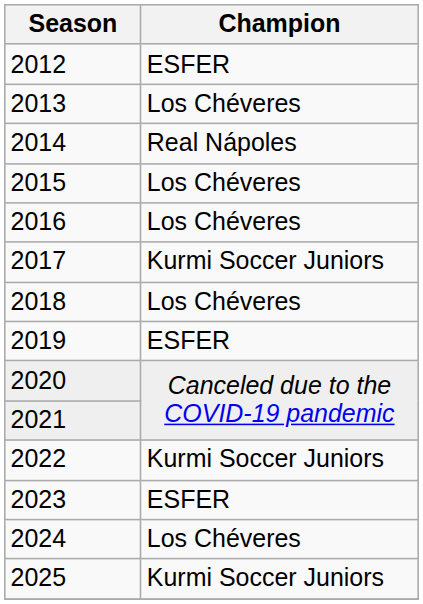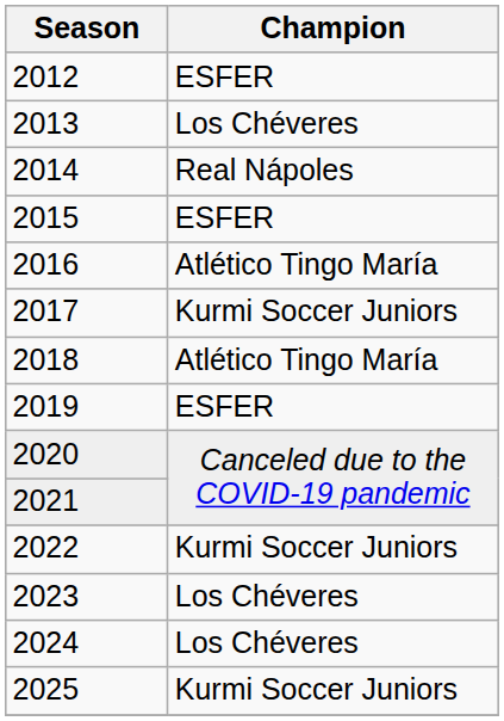 <table class="wikitable sortable">
 <tr>
 <th width=80px>Season</th>
 <th width=170px>Champion</th>
 </tr>
 <tr>
 <td>2012</td>
 <td>ESFER</td>
 </tr>
 <tr>
 <td>2013</td>
 <td>Los Chéveres</td>
 </tr>
 <tr>
 <td>2014</td>
 <td>Real Nápoles</td>
 </tr>
 <tr>
 <td>2015</td>
-<td>Los Chéveres</td>
+<td>ESFER</td>
 </tr>
 <tr>
 <td>2016</td>
-<td>Los Chéveres</td>
+<td>Atlético Tingo María</td>
 </tr>
 <tr>
 <td>2017</td>
 <td>Kurmi Soccer Juniors</td>
 </tr>
 <tr>
 <td>2018</td>
-<td>Los Chéveres</td>
+<td>Atlético Tingo María</td>
 </tr>
 <tr>
 <td>2019</td>
 <td>ESFER</td>
 </tr>
 <tr bgcolor=#efefef>
 <td>2020</td>
 <td rowspan=2 colspan="1" align=center><em>Canceled due to the <a href='#'>COVID-19 pandemic</a></em></td>
 </tr>
 <tr bgcolor=#efefef>
 <td>2021</td>
 </tr>
 <tr>
 <td>2022</td>
 <td>Kurmi Soccer Juniors</td>
 </tr>
 <tr>
 <td>2023</td>
-<td>ESFER</td>
+<td>Los Chéveres</td>
 </tr>
 <tr>
 <td>2024</td>
 <td>Los Chéveres</td>
 </tr>
 <tr>
 <td>2025</td>
 <td>Kurmi Soccer Juniors</td>
 </tr>
 <tr>
 </tr>
 </table>
